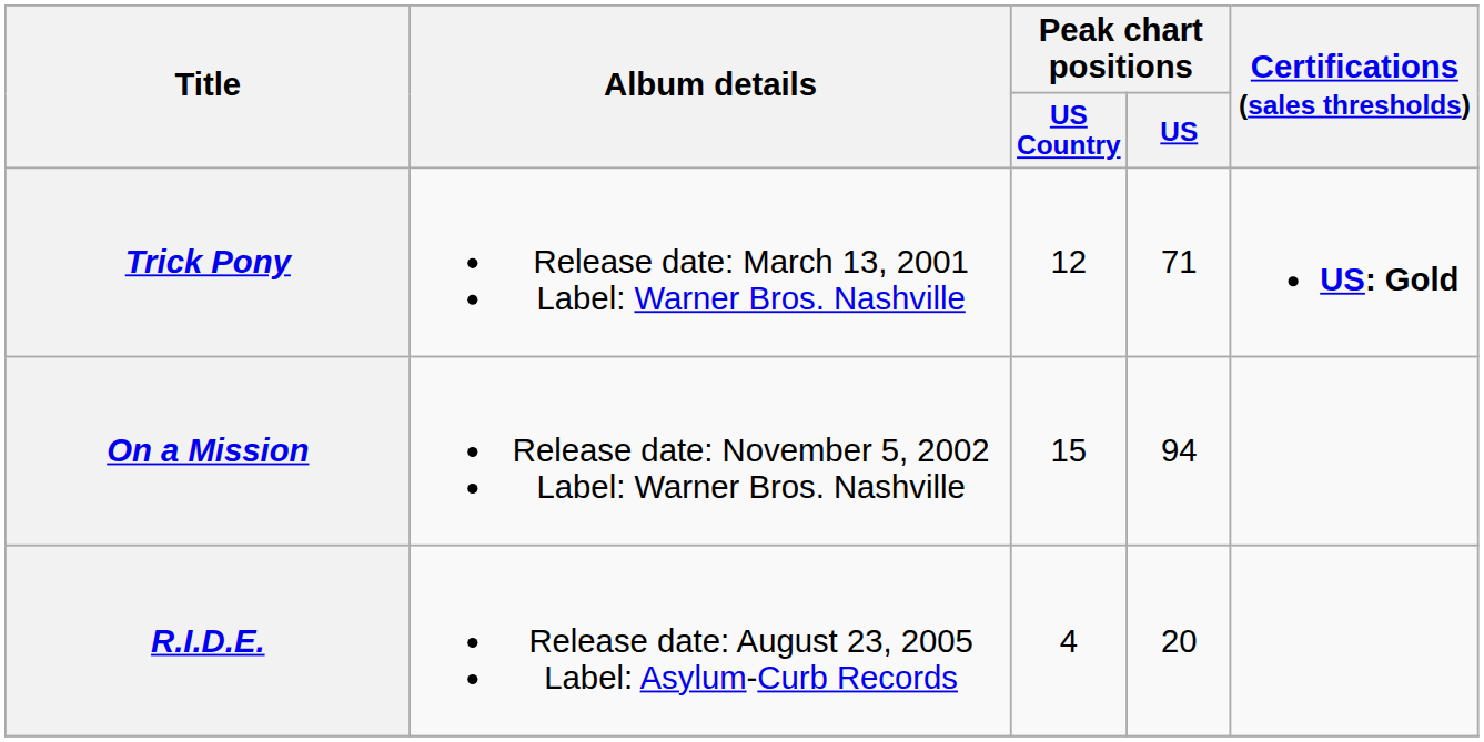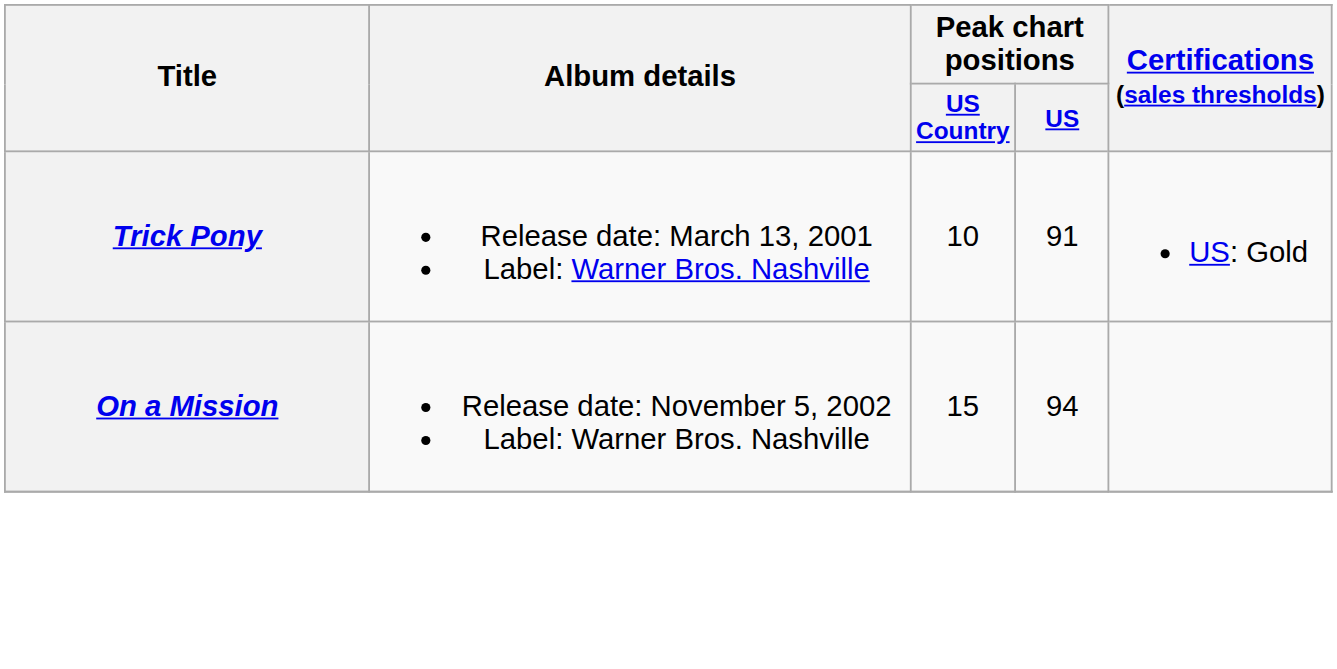 <table class="wikitable plainrowheaders" style="text-align:center;">
 <tr>
 <th rowspan="2" style="width:12em;">Title</th>
 <th rowspan="2" style="width:18em;">Album details</th>
 <th colspan="2">Peak chart<br>positions</th>
 <th rowspan="2"><a href='#'>Certifications</a><br><small>(<a href='#'>sales thresholds</a>)</small></th>
 </tr>
 <tr style="font-size:smaller;">
 <th width="45"><a href='#'>US Country</a><br></th>
 <th width="45"><a href='#'>US</a><br></th>
 </tr>
 <tr>
 <th scope="row"><em><a href='#'>Trick Pony</a></em></th>
 <td><br><ul><li>Release date: March 13, 2001</li><li>Label: <a href='#'>Warner Bros. Nashville</a></li></ul></td>
-<td>12</td>
-<td>71</td>
-<td align="left"><strong><br><ul><li><a href='#'>US</a>: Gold</li></ul></strong></td>
+<td>10</td>
+<td>91</td>
+<td align="left"><br><ul><li><a href='#'>US</a>: Gold</li></ul></td>
 </tr>
 <tr>
 <th scope="row"><em><a href='#'>On a Mission</a></em></th>
 <td><br><ul><li>Release date: November 5, 2002</li><li>Label: Warner Bros. Nashville</li></ul></td>
 <td>15</td>
 <td>94</td>
 <td></td>
 </tr>
 <tr>
-<th scope="row"><em><a href='#'>R.I.D.E.</a></em></th>
-<td><br><ul><li>Release date: August 23, 2005</li><li>Label: <a href='#'>Asylum</a>-<a href='#'>Curb Records</a></li></ul></td>
-<td>4</td>
-<td>20</td>
-<td></td>
-</tr>
-<tr>
 </tr>
 </table>
